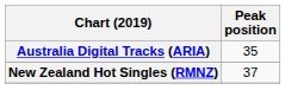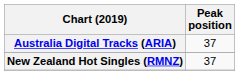 <table class="wikitable sortable plainrowheaders" style="text-align:center">
 <tr>
 <th scope="col">Chart (2019)</th>
 <th scope="col">Peak<br>position</th>
 </tr>
 <tr>
 <th scope="row"><a href='#'>Australia Digital Tracks</a> (<a href='#'>ARIA</a>)</th>
-<td>35</td>
+<td>37</td>
 </tr>
 <tr>
 </tr>
 <tr>
 <th scope="row">New Zealand Hot Singles (<a href='#'>RMNZ</a>)</th>
 <td>37</td>
 </tr>
 <tr>
 </tr>
 <tr>
 </tr>
 <tr>
 </tr>
 <tr>
 </tr>
 <tr>
 </tr>
 </table>
